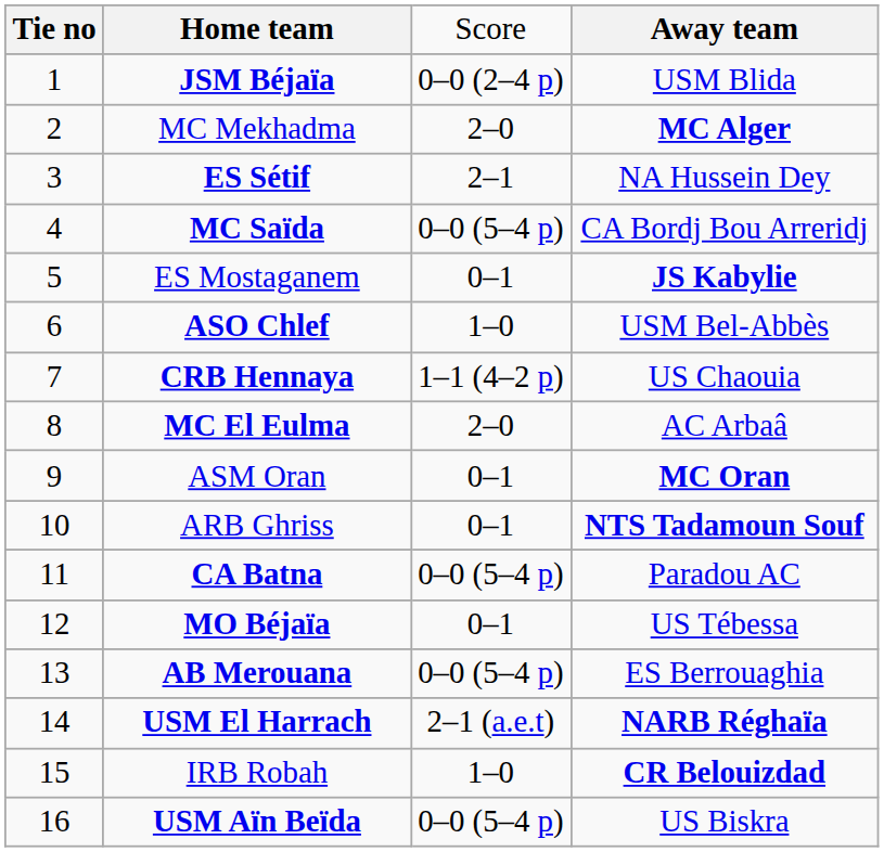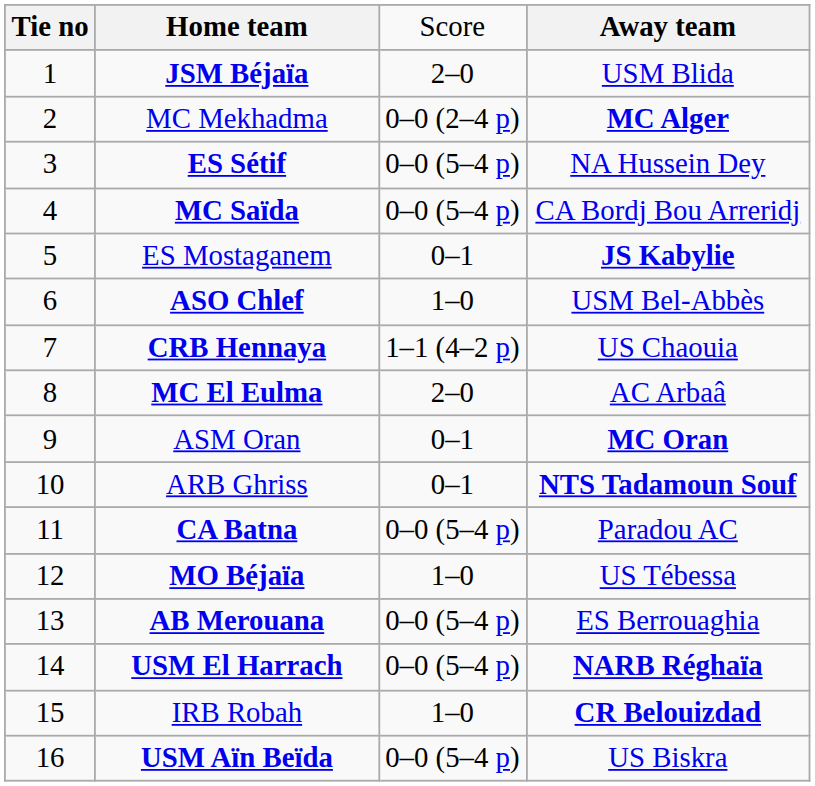 <table class="wikitable" style="text-align:center">
 <tr>
 <th>Tie no</th>
 <th style="width:150px;">Home team</th>
 <td>Score</td>
 <th style="width:150px;">Away team</th>
 </tr>
 <tr>
 <td>1</td>
 <td><strong><a href='#'>JSM Béjaïa</a></strong></td>
-<td>0–0 (2–4 <a href='#'>p</a>)</td>
+<td>2–0</td>
 <td><a href='#'>USM Blida</a></td>
 </tr>
 <tr>
 <td>2</td>
 <td><a href='#'>MC Mekhadma</a></td>
-<td>2–0</td>
+<td>0–0 (2–4 <a href='#'>p</a>)</td>
 <td><strong><a href='#'>MC Alger</a></strong></td>
 </tr>
 <tr>
 <td>3</td>
 <td><strong><a href='#'>ES Sétif</a></strong></td>
-<td>2–1</td>
+<td>0–0 (5–4 <a href='#'>p</a>)</td>
 <td><a href='#'>NA Hussein Dey</a></td>
 </tr>
 <tr>
 <td>4</td>
 <td><strong><a href='#'>MC Saïda</a></strong></td>
 <td>0–0 (5–4 <a href='#'>p</a>)</td>
 <td><a href='#'>CA Bordj Bou Arreridj</a></td>
 </tr>
 <tr>
 <td>5</td>
 <td><a href='#'>ES Mostaganem</a></td>
 <td>0–1</td>
 <td><strong><a href='#'>JS Kabylie</a></strong></td>
 </tr>
 <tr>
 <td>6</td>
 <td><strong><a href='#'>ASO Chlef</a></strong></td>
 <td>1–0</td>
 <td><a href='#'>USM Bel-Abbès</a></td>
 </tr>
 <tr>
 <td>7</td>
 <td><strong><a href='#'>CRB Hennaya</a></strong></td>
 <td>1–1 (4–2 <a href='#'>p</a>)</td>
 <td><a href='#'>US Chaouia</a></td>
 </tr>
 <tr>
 <td>8</td>
 <td><strong><a href='#'>MC El Eulma</a></strong></td>
 <td>2–0</td>
 <td><a href='#'>AC Arbaâ</a></td>
 </tr>
 <tr>
 <td>9</td>
 <td><a href='#'>ASM Oran</a></td>
 <td>0–1</td>
 <td><strong><a href='#'>MC Oran</a></strong></td>
 </tr>
 <tr>
 <td>10</td>
 <td><a href='#'>ARB Ghriss</a></td>
 <td>0–1</td>
 <td><strong><a href='#'>NTS Tadamoun Souf</a></strong></td>
 </tr>
 <tr>
 <td>11</td>
 <td><strong><a href='#'>CA Batna</a></strong></td>
 <td>0–0 (5–4 <a href='#'>p</a>)</td>
 <td><a href='#'>Paradou AC</a></td>
 </tr>
 <tr>
 <td>12</td>
 <td><strong><a href='#'>MO Béjaïa</a></strong></td>
-<td>0–1</td>
+<td>1–0</td>
 <td><a href='#'>US Tébessa</a></td>
 </tr>
 <tr>
 <td>13</td>
 <td><strong><a href='#'>AB Merouana</a></strong></td>
 <td>0–0 (5–4 <a href='#'>p</a>)</td>
 <td><a href='#'>ES Berrouaghia</a></td>
 </tr>
 <tr>
 <td>14</td>
 <td><strong><a href='#'>USM El Harrach</a></strong></td>
-<td>2–1 (<a href='#'>a.e.t</a>)</td>
+<td>0–0 (5–4 <a href='#'>p</a>)</td>
 <td><strong><a href='#'>NARB Réghaïa</a></strong></td>
 </tr>
 <tr>
 <td>15</td>
 <td><a href='#'>IRB Robah</a></td>
 <td>1–0</td>
 <td><strong><a href='#'>CR Belouizdad</a></strong></td>
 </tr>
 <tr>
 <td>16</td>
 <td><strong><a href='#'>USM Aïn Beïda</a></strong></td>
 <td>0–0 (5–4 <a href='#'>p</a>)</td>
 <td><a href='#'>US Biskra</a></td>
 </tr>
 </table>
